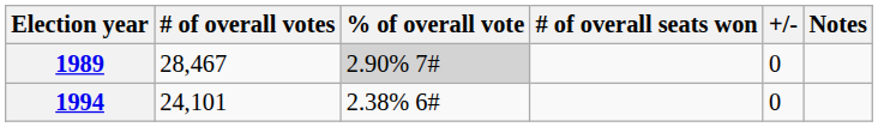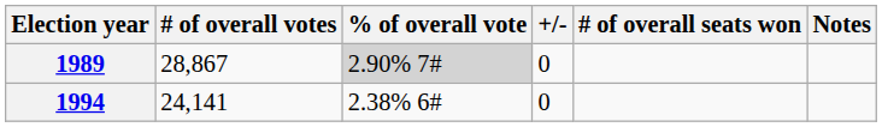 <table class=wikitable>
 <tr>
 <th>Election year</th>
 <th># of overall votes</th>
 <th>% of overall vote</th>
+<th>+/-</th>
 <th># of overall seats won</th>
-<th>+/-</th>
 <th>Notes</th>
 </tr>
 <tr>
 <th><a href='#'>1989</a></th>
-<td>28,467</td>
+<td>28,867</td>
 <td style="background: lightgrey;">2.90% 7#</td>
+<td> 0</td>
 <td></td>
-<td> 0</td>
 <td></td>
 </tr>
 <tr>
 <th><a href='#'>1994</a></th>
-<td>24,101</td>
+<td>24,141</td>
 <td>2.38% 6#</td>
+<td> 0</td>
 <td></td>
-<td> 0</td>
 <td></td>
 </tr>
 </table>
